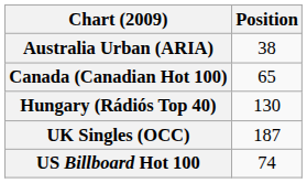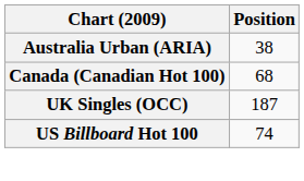 <table class="wikitable plainrowheaders sortable" style="text-align:center">
 <tr>
 <th scope="col">Chart (2009)</th>
 <th scope="col">Position</th>
 </tr>
 <tr>
 <th scope="row">Australia Urban (ARIA)</th>
 <td style="text-align:center;">38</td>
 </tr>
 <tr>
 <th scope="row">Canada (Canadian Hot 100)</th>
-<td align="center">65</td>
-</tr>
-<tr>
-<th scope="row">Hungary (Rádiós Top 40)</th>
-<td align="center">130</td>
+<td align="center">68</td>
 </tr>
 <tr>
 <th scope="row">UK Singles (OCC)</th>
 <td style="text-align:center;">187</td>
 </tr>
 <tr>
 <th scope="row">US <em>Billboard</em> Hot 100</th>
 <td style="text-align:center;">74</td>
 </tr>
 </table>
